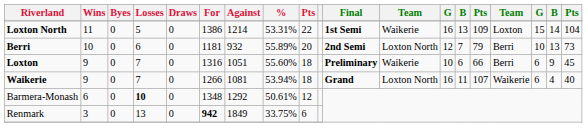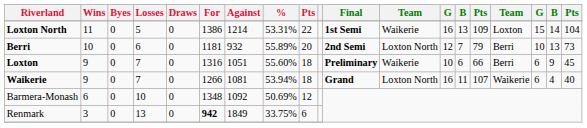 <table style="font-size: 85%; text-align: left;" class="wikitable">
 <tr>
 <th style="color:crimson">Riverland</th>
 <th style="color:crimson">Wins</th>
 <th style="color:crimson">Byes</th>
 <th style="color:crimson">Losses</th>
 <th style="color:crimson">Draws</th>
 <th style="color:crimson">For</th>
 <th style="color:crimson">Against</th>
 <th style="color:crimson">%</th>
 <th style="color:crimson">Pts</th>
 <th></th>
 <th style="color:green">Final</th>
 <th style="color:green">Team</th>
 <th style="color:green">G</th>
 <th style="color:green">B</th>
 <th style="color:green">Pts</th>
 <th style="color:green">Team</th>
 <th style="color:green">G</th>
 <th style="color:green">B</th>
 <th style="color:green">Pts</th>
 </tr>
 <tr>
 </tr>
 <tr>
 </tr>
 <tr>
 <td><strong>Loxton North</strong></td>
 <td>11</td>
 <td>0</td>
 <td>5</td>
 <td>0</td>
 <td>1386</td>
 <td>1214</td>
 <td>53.31%</td>
 <td>22</td>
 <td></td>
 <td><strong>1st Semi</strong></td>
 <td>Waikerie</td>
 <td>16</td>
 <td>13</td>
 <td>109</td>
 <td>Loxton</td>
 <td>15</td>
 <td>14</td>
 <td>104</td>
 </tr>
 <tr>
 <td><strong>Berri</strong></td>
 <td>10</td>
 <td>0</td>
 <td>6</td>
 <td>0</td>
 <td>1181</td>
 <td>932</td>
 <td>55.89%</td>
 <td>20</td>
 <td></td>
 <td><strong>2nd Semi</strong></td>
 <td>Loxton North</td>
 <td>12</td>
 <td>7</td>
 <td>79</td>
 <td>Berri</td>
 <td>10</td>
 <td>13</td>
 <td>73</td>
 </tr>
 <tr ||>
 <td><strong>Loxton</strong></td>
 <td>9</td>
 <td>0</td>
 <td>7</td>
 <td>0</td>
 <td>1316</td>
 <td>1051</td>
 <td>55.60%</td>
 <td>18</td>
 <td></td>
 <td><strong>Preliminary</strong></td>
 <td>Waikerie</td>
 <td>10</td>
 <td>6</td>
 <td>66</td>
 <td>Berri</td>
 <td>6</td>
 <td>9</td>
 <td>45</td>
 </tr>
 <tr>
 <td><strong>Waikerie</strong></td>
 <td>9</td>
 <td>0</td>
 <td>7</td>
 <td>0</td>
 <td>1266</td>
 <td>1081</td>
 <td>53.94%</td>
 <td>18</td>
 <td></td>
 <td><strong>Grand</strong></td>
 <td>Loxton North</td>
 <td>16</td>
 <td>11</td>
 <td>107</td>
 <td>Waikerie</td>
 <td>6</td>
 <td>4</td>
 <td>40</td>
 </tr>
 <tr>
 <td>Barmera-Monash</td>
 <td>6</td>
 <td>0</td>
-<td><strong>10</strong></td>
+<td>10</td>
 <td>0</td>
 <td>1348</td>
-<td>1292</td>
-<td>50.61%</td>
+<td>1092</td>
+<td>50.69%</td>
 <td>12</td>
 <td></td>
 </tr>
 <tr>
 <td>Renmark</td>
 <td>3</td>
 <td>0</td>
 <td>13</td>
 <td>0</td>
 <td><strong>942</strong></td>
 <td>1849</td>
 <td>33.75%</td>
 <td>6</td>
 <td></td>
 </tr>
 <tr>
 </tr>
 </table>
